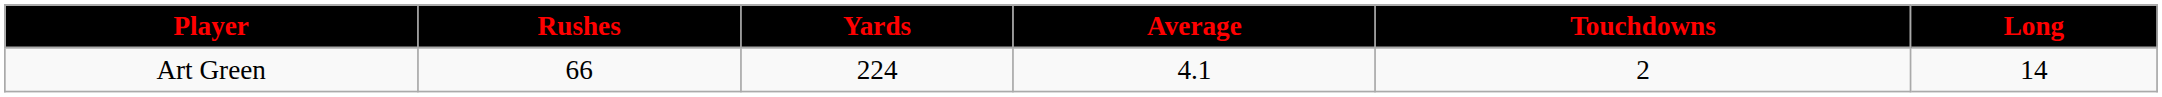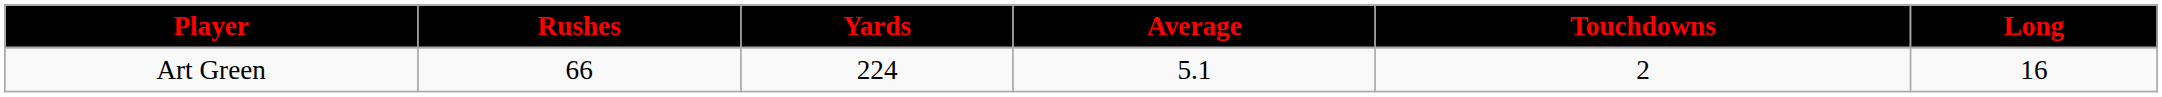 <table class="wikitable" width="80%">
 <tr align="center"  style="background:black;color:red;">
 <td><strong>Player</strong></td>
 <td><strong>Rushes</strong></td>
 <td><strong>Yards</strong></td>
 <td><strong>Average</strong></td>
 <td><strong>Touchdowns</strong></td>
 <td><strong>Long</strong></td>
 </tr>
 <tr align="center" bgcolor="">
 <td>Art Green</td>
 <td>66</td>
 <td>224</td>
-<td>4.1</td>
+<td>5.1</td>
 <td>2</td>
-<td>14</td>
+<td>16</td>
 </tr>
 </table>
